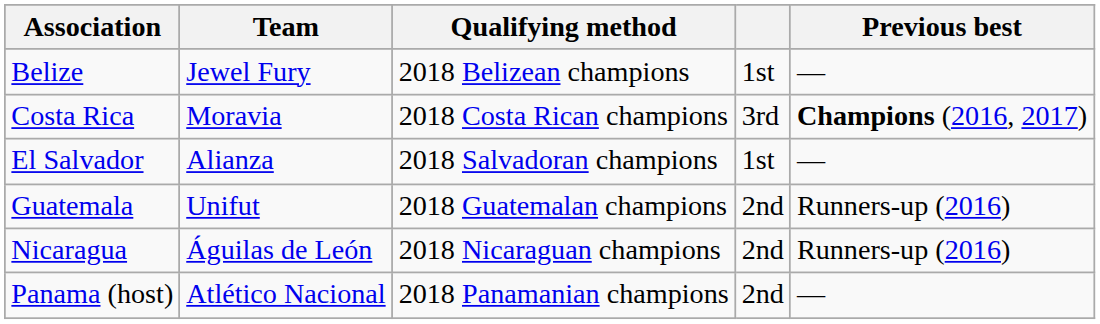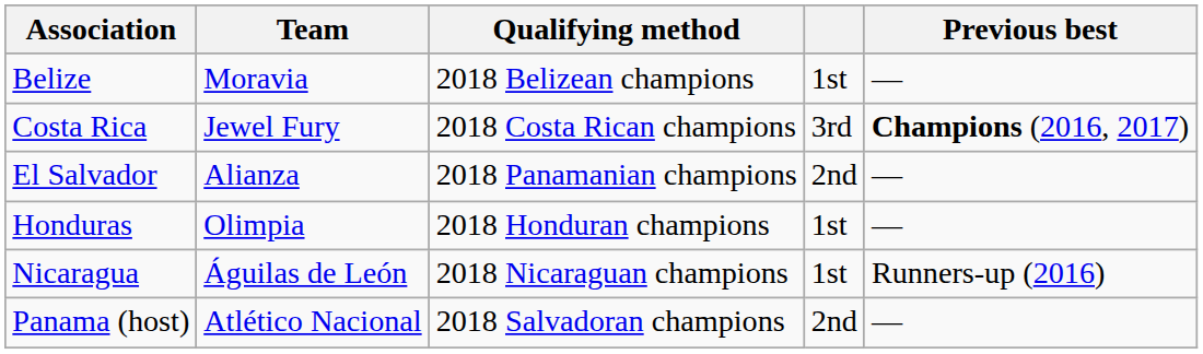 <table class="wikitable sortable">
 <tr>
 <th>Association</th>
 <th>Team</th>
 <th>Qualifying method</th>
 <th></th>
 <th>Previous best</th>
 </tr>
 <tr>
 <td> <a href='#'>Belize</a></td>
-<td><a href='#'>Jewel Fury</a></td>
+<td><a href='#'>Moravia</a></td>
 <td>2018 <a href='#'>Belizean</a> champions</td>
 <td>1st</td>
 <td>—</td>
 </tr>
 <tr>
 <td> <a href='#'>Costa Rica</a></td>
-<td><a href='#'>Moravia</a></td>
+<td><a href='#'>Jewel Fury</a></td>
 <td>2018 <a href='#'>Costa Rican</a> champions</td>
 <td>3rd</td>
 <td data-sort-value="1"><strong>Champions</strong> (<a href='#'>2016</a>, <a href='#'>2017</a>)</td>
 </tr>
 <tr>
 <td> <a href='#'>El Salvador</a></td>
 <td><a href='#'>Alianza</a></td>
-<td>2018 <a href='#'>Salvadoran</a> champions</td>
-<td>1st</td>
+<td>2018 <a href='#'>Panamanian</a> champions</td>
+<td>2nd</td>
 <td>—</td>
 </tr>
 <tr>
-<td> <a href='#'>Guatemala</a></td>
-<td><a href='#'>Unifut</a></td>
-<td>2018 <a href='#'>Guatemalan</a> champions</td>
-<td>2nd</td>
-<td data-sort-value="2">Runners-up (<a href='#'>2016</a>)</td>
+<td> <a href='#'>Honduras</a></td>
+<td><a href='#'>Olimpia</a></td>
+<td>2018 <a href='#'>Honduran</a> champions</td>
+<td>1st</td>
+<td>—</td>
 </tr>
 <tr>
 <td> <a href='#'>Nicaragua</a></td>
 <td><a href='#'>Águilas de León</a></td>
 <td>2018 <a href='#'>Nicaraguan</a> champions</td>
-<td>2nd</td>
+<td>1st</td>
 <td data-sort-value="2">Runners-up (<a href='#'>2016</a>)</td>
 </tr>
 <tr>
 <td> <a href='#'>Panama</a> (host)</td>
 <td><a href='#'>Atlético Nacional</a></td>
-<td>2018 <a href='#'>Panamanian</a> champions</td>
+<td>2018 <a href='#'>Salvadoran</a> champions</td>
 <td>2nd</td>
 <td>—</td>
 </tr>
 </table>
